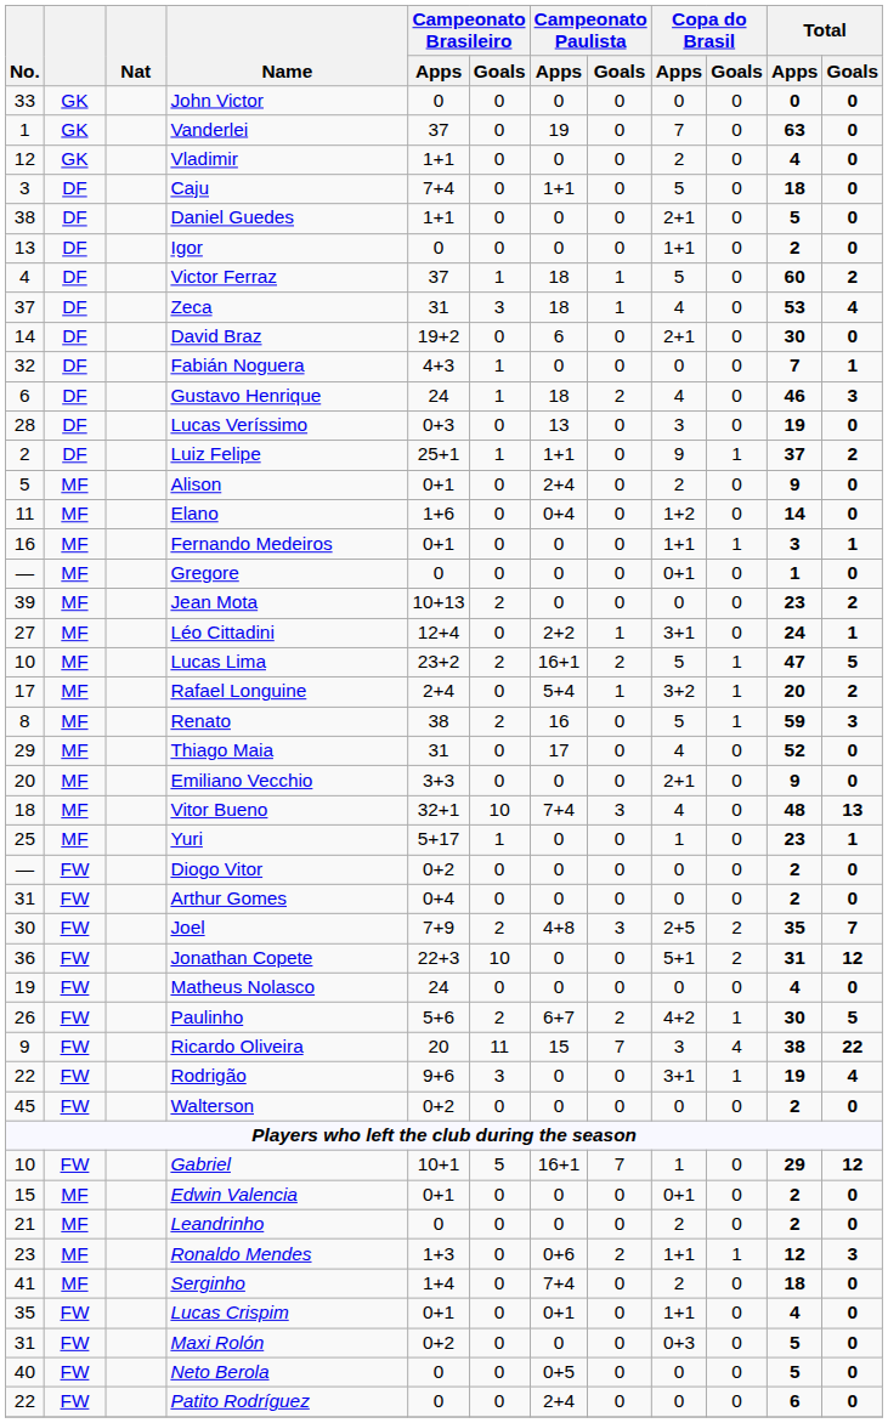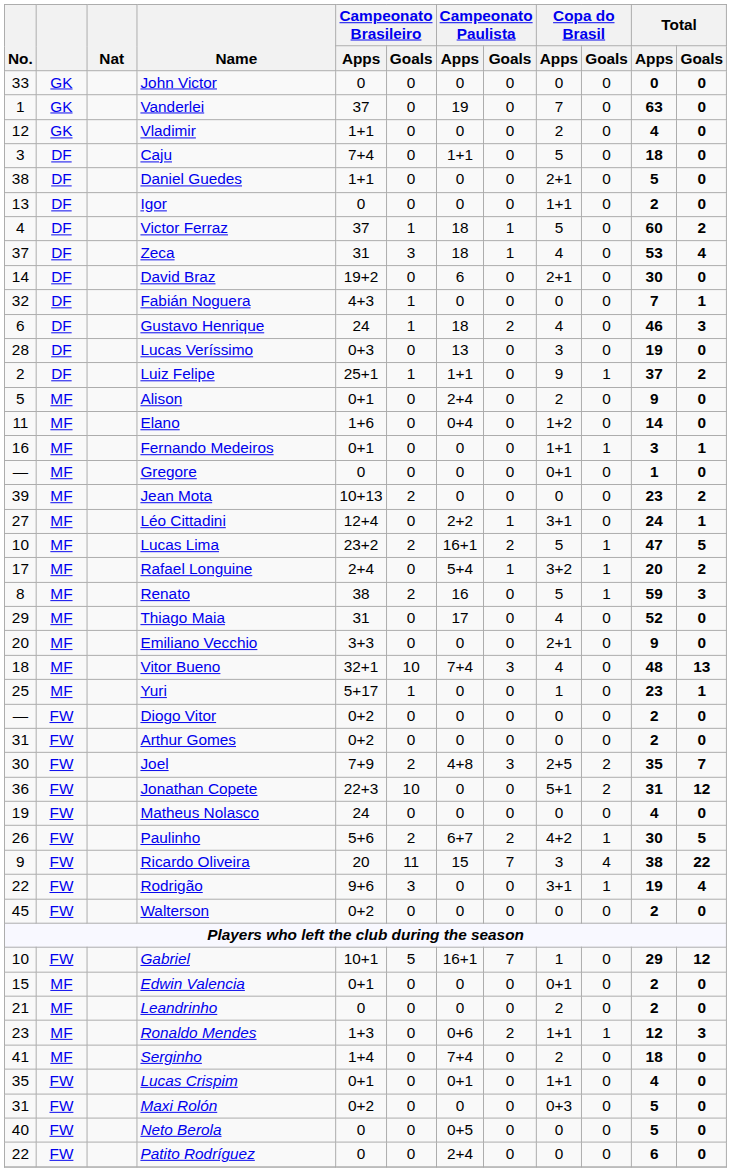 <table class="wikitable sortable" style="text-align:center">
 <tr>
 <th rowspan="2" width="20" valign="bottom">No.</th>
 <th rowspan="2" width="45" valign="bottom"></th>
 <th rowspan="2" width="45" valign="bottom">Nat</th>
 <th rowspan="2" width="200" valign="bottom">Name</th>
 <th colspan="2" width="85"><a href='#'>Campeonato Brasileiro</a></th>
 <th colspan="2" width="85"><a href='#'>Campeonato Paulista</a></th>
 <th colspan="2" width="85"><a href='#'>Copa do Brasil</a></th>
 <th colspan="2" width="85">Total</th>
 </tr>
 <tr>
 <th>Apps</th>
 <th>Goals</th>
 <th>Apps</th>
 <th>Goals</th>
 <th>Apps</th>
 <th>Goals</th>
 <th>Apps</th>
 <th>Goals</th>
 </tr>
 <tr>
 <td>33</td>
 <td><a href='#'>GK</a></td>
 <td></td>
 <td align=left><a href='#'>John Victor</a></td>
 <td>0</td>
 <td>0</td>
 <td>0</td>
 <td>0</td>
 <td>0</td>
 <td>0</td>
 <td><strong>0</strong></td>
 <td><strong>0</strong></td>
 </tr>
 <tr>
 <td>1</td>
 <td><a href='#'>GK</a></td>
 <td></td>
 <td align=left><a href='#'>Vanderlei</a></td>
 <td>37</td>
 <td>0</td>
 <td>19</td>
 <td>0</td>
 <td>7</td>
 <td>0</td>
 <td><strong>63</strong></td>
 <td><strong>0</strong></td>
 </tr>
 <tr>
 <td>12</td>
 <td><a href='#'>GK</a></td>
 <td></td>
 <td align=left><a href='#'>Vladimir</a></td>
 <td>1+1</td>
 <td>0</td>
 <td>0</td>
 <td>0</td>
 <td>2</td>
 <td>0</td>
 <td><strong>4</strong></td>
 <td><strong>0</strong></td>
 </tr>
 <tr>
 <td>3</td>
 <td><a href='#'>DF</a></td>
 <td></td>
 <td align=left><a href='#'>Caju</a></td>
 <td>7+4</td>
 <td>0</td>
 <td>1+1</td>
 <td>0</td>
 <td>5</td>
 <td>0</td>
 <td><strong>18</strong></td>
 <td><strong>0</strong></td>
 </tr>
 <tr>
 <td>38</td>
 <td><a href='#'>DF</a></td>
 <td></td>
 <td align=left><a href='#'>Daniel Guedes</a></td>
 <td>1+1</td>
 <td>0</td>
 <td>0</td>
 <td>0</td>
 <td>2+1</td>
 <td>0</td>
 <td><strong>5</strong></td>
 <td><strong>0</strong></td>
 </tr>
 <tr>
 <td>13</td>
 <td><a href='#'>DF</a></td>
 <td></td>
 <td align=left><a href='#'>Igor</a></td>
 <td>0</td>
 <td>0</td>
 <td>0</td>
 <td>0</td>
 <td>1+1</td>
 <td>0</td>
 <td><strong>2</strong></td>
 <td><strong>0</strong></td>
 </tr>
 <tr>
 <td>4</td>
 <td><a href='#'>DF</a></td>
 <td></td>
 <td align=left><a href='#'>Victor Ferraz</a></td>
 <td>37</td>
 <td>1</td>
 <td>18</td>
 <td>1</td>
 <td>5</td>
 <td>0</td>
 <td><strong>60</strong></td>
 <td><strong>2</strong></td>
 </tr>
 <tr>
 <td>37</td>
 <td><a href='#'>DF</a></td>
 <td></td>
 <td align=left><a href='#'>Zeca</a></td>
 <td>31</td>
 <td>3</td>
 <td>18</td>
 <td>1</td>
 <td>4</td>
 <td>0</td>
 <td><strong>53</strong></td>
 <td><strong>4</strong></td>
 </tr>
 <tr>
 <td>14</td>
 <td><a href='#'>DF</a></td>
 <td></td>
 <td align=left><a href='#'>David Braz</a></td>
 <td>19+2</td>
 <td>0</td>
 <td>6</td>
 <td>0</td>
 <td>2+1</td>
 <td>0</td>
 <td><strong>30</strong></td>
 <td><strong>0</strong></td>
 </tr>
 <tr>
 <td>32</td>
 <td><a href='#'>DF</a></td>
 <td></td>
 <td align=left><a href='#'>Fabián Noguera</a></td>
 <td>4+3</td>
 <td>1</td>
 <td>0</td>
 <td>0</td>
 <td>0</td>
 <td>0</td>
 <td><strong>7</strong></td>
 <td><strong>1</strong></td>
 </tr>
 <tr>
 <td>6</td>
 <td><a href='#'>DF</a></td>
 <td></td>
 <td align=left><a href='#'>Gustavo Henrique</a></td>
 <td>24</td>
 <td>1</td>
 <td>18</td>
 <td>2</td>
 <td>4</td>
 <td>0</td>
 <td><strong>46</strong></td>
 <td><strong>3</strong></td>
 </tr>
 <tr>
 <td>28</td>
 <td><a href='#'>DF</a></td>
 <td></td>
 <td align=left><a href='#'>Lucas Veríssimo</a></td>
 <td>0+3</td>
 <td>0</td>
 <td>13</td>
 <td>0</td>
 <td>3</td>
 <td>0</td>
 <td><strong>19</strong></td>
 <td><strong>0</strong></td>
 </tr>
 <tr>
 <td>2</td>
 <td><a href='#'>DF</a></td>
 <td></td>
 <td align=left><a href='#'>Luiz Felipe</a></td>
 <td>25+1</td>
 <td>1</td>
 <td>1+1</td>
 <td>0</td>
 <td>9</td>
 <td>1</td>
 <td><strong>37</strong></td>
 <td><strong>2</strong></td>
 </tr>
 <tr>
 <td>5</td>
 <td><a href='#'>MF</a></td>
 <td></td>
 <td align=left><a href='#'>Alison</a></td>
 <td>0+1</td>
 <td>0</td>
 <td>2+4</td>
 <td>0</td>
 <td>2</td>
 <td>0</td>
 <td><strong>9</strong></td>
 <td><strong>0</strong></td>
 </tr>
 <tr>
 <td>11</td>
 <td><a href='#'>MF</a></td>
 <td></td>
 <td align=left><a href='#'>Elano</a></td>
 <td>1+6</td>
 <td>0</td>
 <td>0+4</td>
 <td>0</td>
 <td>1+2</td>
 <td>0</td>
 <td><strong>14</strong></td>
 <td><strong>0</strong></td>
 </tr>
 <tr>
 <td>16</td>
 <td><a href='#'>MF</a></td>
 <td></td>
 <td align=left><a href='#'>Fernando Medeiros</a></td>
 <td>0+1</td>
 <td>0</td>
 <td>0</td>
 <td>0</td>
 <td>1+1</td>
 <td>1</td>
 <td><strong>3</strong></td>
 <td><strong>1</strong></td>
 </tr>
 <tr>
 <td>—</td>
 <td><a href='#'>MF</a></td>
 <td></td>
 <td align=left><a href='#'>Gregore</a></td>
 <td>0</td>
 <td>0</td>
 <td>0</td>
 <td>0</td>
 <td>0+1</td>
 <td>0</td>
 <td><strong>1</strong></td>
 <td><strong>0</strong></td>
 </tr>
 <tr>
 <td>39</td>
 <td><a href='#'>MF</a></td>
 <td></td>
 <td align=left><a href='#'>Jean Mota</a></td>
 <td>10+13</td>
 <td>2</td>
 <td>0</td>
 <td>0</td>
 <td>0</td>
 <td>0</td>
 <td><strong>23</strong></td>
 <td><strong>2</strong></td>
 </tr>
 <tr>
 <td>27</td>
 <td><a href='#'>MF</a></td>
 <td></td>
 <td align=left><a href='#'>Léo Cittadini</a></td>
 <td>12+4</td>
 <td>0</td>
 <td>2+2</td>
 <td>1</td>
 <td>3+1</td>
 <td>0</td>
 <td><strong>24</strong></td>
 <td><strong>1</strong></td>
 </tr>
 <tr>
 <td>10</td>
 <td><a href='#'>MF</a></td>
 <td></td>
 <td align=left><a href='#'>Lucas Lima</a></td>
 <td>23+2</td>
 <td>2</td>
 <td>16+1</td>
 <td>2</td>
 <td>5</td>
 <td>1</td>
 <td><strong>47</strong></td>
 <td><strong>5</strong></td>
 </tr>
 <tr>
 <td>17</td>
 <td><a href='#'>MF</a></td>
 <td></td>
 <td align=left><a href='#'>Rafael Longuine</a></td>
 <td>2+4</td>
 <td>0</td>
 <td>5+4</td>
 <td>1</td>
 <td>3+2</td>
 <td>1</td>
 <td><strong>20</strong></td>
 <td><strong>2</strong></td>
 </tr>
 <tr>
 <td>8</td>
 <td><a href='#'>MF</a></td>
 <td></td>
 <td align=left><a href='#'>Renato</a></td>
 <td>38</td>
 <td>2</td>
 <td>16</td>
 <td>0</td>
 <td>5</td>
 <td>1</td>
 <td><strong>59</strong></td>
 <td><strong>3</strong></td>
 </tr>
 <tr>
 <td>29</td>
 <td><a href='#'>MF</a></td>
 <td></td>
 <td align=left><a href='#'>Thiago Maia</a></td>
 <td>31</td>
 <td>0</td>
 <td>17</td>
 <td>0</td>
 <td>4</td>
 <td>0</td>
 <td><strong>52</strong></td>
 <td><strong>0</strong></td>
 </tr>
 <tr>
 <td>20</td>
 <td><a href='#'>MF</a></td>
 <td></td>
 <td align=left><a href='#'>Emiliano Vecchio</a></td>
 <td>3+3</td>
 <td>0</td>
 <td>0</td>
 <td>0</td>
 <td>2+1</td>
 <td>0</td>
 <td><strong>9</strong></td>
 <td><strong>0</strong></td>
 </tr>
 <tr>
 <td>18</td>
 <td><a href='#'>MF</a></td>
 <td></td>
 <td align=left><a href='#'>Vitor Bueno</a></td>
 <td>32+1</td>
 <td>10</td>
 <td>7+4</td>
 <td>3</td>
 <td>4</td>
 <td>0</td>
 <td><strong>48</strong></td>
 <td><strong>13</strong></td>
 </tr>
 <tr>
 <td>25</td>
 <td><a href='#'>MF</a></td>
 <td></td>
 <td align=left><a href='#'>Yuri</a></td>
 <td>5+17</td>
 <td>1</td>
 <td>0</td>
 <td>0</td>
 <td>1</td>
 <td>0</td>
 <td><strong>23</strong></td>
 <td><strong>1</strong></td>
 </tr>
 <tr>
 <td>—</td>
 <td><a href='#'>FW</a></td>
 <td></td>
 <td align=left><a href='#'>Diogo Vitor</a></td>
 <td>0+2</td>
 <td>0</td>
 <td>0</td>
 <td>0</td>
 <td>0</td>
 <td>0</td>
 <td><strong>2</strong></td>
 <td><strong>0</strong></td>
 </tr>
 <tr>
 <td>31</td>
 <td><a href='#'>FW</a></td>
 <td></td>
 <td align=left><a href='#'>Arthur Gomes</a></td>
-<td>0+4</td>
+<td>0+2</td>
 <td>0</td>
 <td>0</td>
 <td>0</td>
 <td>0</td>
 <td>0</td>
 <td><strong>2</strong></td>
 <td><strong>0</strong></td>
 </tr>
 <tr>
 <td>30</td>
 <td><a href='#'>FW</a></td>
 <td></td>
 <td align=left><a href='#'>Joel</a></td>
 <td>7+9</td>
 <td>2</td>
 <td>4+8</td>
 <td>3</td>
 <td>2+5</td>
 <td>2</td>
 <td><strong>35</strong></td>
 <td><strong>7</strong></td>
 </tr>
 <tr>
 <td>36</td>
 <td><a href='#'>FW</a></td>
 <td></td>
 <td align=left><a href='#'>Jonathan Copete</a></td>
 <td>22+3</td>
 <td>10</td>
 <td>0</td>
 <td>0</td>
 <td>5+1</td>
 <td>2</td>
 <td><strong>31</strong></td>
 <td><strong>12</strong></td>
 </tr>
 <tr>
 <td>19</td>
 <td><a href='#'>FW</a></td>
 <td></td>
 <td align=left><a href='#'>Matheus Nolasco</a></td>
 <td>24</td>
 <td>0</td>
 <td>0</td>
 <td>0</td>
 <td>0</td>
 <td>0</td>
 <td><strong>4</strong></td>
 <td><strong>0</strong></td>
 </tr>
 <tr>
 <td>26</td>
 <td><a href='#'>FW</a></td>
 <td></td>
 <td align=left><a href='#'>Paulinho</a></td>
 <td>5+6</td>
 <td>2</td>
 <td>6+7</td>
 <td>2</td>
 <td>4+2</td>
 <td>1</td>
 <td><strong>30</strong></td>
 <td><strong>5</strong></td>
 </tr>
 <tr>
 <td>9</td>
 <td><a href='#'>FW</a></td>
 <td></td>
 <td align=left><a href='#'>Ricardo Oliveira</a></td>
 <td>20</td>
 <td>11</td>
 <td>15</td>
 <td>7</td>
 <td>3</td>
 <td>4</td>
 <td><strong>38</strong></td>
 <td><strong>22</strong></td>
 </tr>
 <tr>
 <td>22</td>
 <td><a href='#'>FW</a></td>
 <td></td>
 <td align=left><a href='#'>Rodrigão</a></td>
 <td>9+6</td>
 <td>3</td>
 <td>0</td>
 <td>0</td>
 <td>3+1</td>
 <td>1</td>
 <td><strong>19</strong></td>
 <td><strong>4</strong></td>
 </tr>
 <tr>
 <td>45</td>
 <td><a href='#'>FW</a></td>
 <td></td>
 <td align=left><a href='#'>Walterson</a></td>
 <td>0+2</td>
 <td>0</td>
 <td>0</td>
 <td>0</td>
 <td>0</td>
 <td>0</td>
 <td><strong>2</strong></td>
 <td><strong>0</strong></td>
 </tr>
 <tr>
 <th colspan=13 style="background: #F8F8FF" align=center><em>Players who left the club during the season</em></th>
 </tr>
 <tr>
 <td>10</td>
 <td><a href='#'>FW</a></td>
 <td></td>
 <td align=left><em><a href='#'>Gabriel</a></em></td>
 <td>10+1</td>
 <td>5</td>
 <td>16+1</td>
 <td>7</td>
 <td>1</td>
 <td>0</td>
 <td><strong>29</strong></td>
 <td><strong>12</strong></td>
 </tr>
 <tr>
 <td>15</td>
 <td><a href='#'>MF</a></td>
 <td></td>
 <td align=left><em><a href='#'>Edwin Valencia</a></em></td>
 <td>0+1</td>
 <td>0</td>
 <td>0</td>
 <td>0</td>
 <td>0+1</td>
 <td>0</td>
 <td><strong>2</strong></td>
 <td><strong>0</strong></td>
 </tr>
 <tr>
 <td>21</td>
 <td><a href='#'>MF</a></td>
 <td></td>
 <td align=left><em><a href='#'>Leandrinho</a></em></td>
 <td>0</td>
 <td>0</td>
 <td>0</td>
 <td>0</td>
 <td>2</td>
 <td>0</td>
 <td><strong>2</strong></td>
 <td><strong>0</strong></td>
 </tr>
 <tr>
 <td>23</td>
 <td><a href='#'>MF</a></td>
 <td></td>
 <td align=left><em><a href='#'>Ronaldo Mendes</a></em></td>
 <td>1+3</td>
 <td>0</td>
 <td>0+6</td>
 <td>2</td>
 <td>1+1</td>
 <td>1</td>
 <td><strong>12</strong></td>
 <td><strong>3</strong></td>
 </tr>
 <tr>
 <td>41</td>
 <td><a href='#'>MF</a></td>
 <td></td>
 <td align=left><em><a href='#'>Serginho</a></em></td>
 <td>1+4</td>
 <td>0</td>
 <td>7+4</td>
 <td>0</td>
 <td>2</td>
 <td>0</td>
 <td><strong>18</strong></td>
 <td><strong>0</strong></td>
 </tr>
 <tr>
 <td>35</td>
 <td><a href='#'>FW</a></td>
 <td></td>
 <td align=left><em><a href='#'>Lucas Crispim</a></em></td>
 <td>0+1</td>
 <td>0</td>
 <td>0+1</td>
 <td>0</td>
 <td>1+1</td>
 <td>0</td>
 <td><strong>4</strong></td>
 <td><strong>0</strong></td>
 </tr>
 <tr>
 <td>31</td>
 <td><a href='#'>FW</a></td>
 <td></td>
 <td align=left><em><a href='#'>Maxi Rolón</a></em></td>
 <td>0+2</td>
 <td>0</td>
 <td>0</td>
 <td>0</td>
 <td>0+3</td>
 <td>0</td>
 <td><strong>5</strong></td>
 <td><strong>0</strong></td>
 </tr>
 <tr>
 <td>40</td>
 <td><a href='#'>FW</a></td>
 <td></td>
 <td align=left><em><a href='#'>Neto Berola</a></em></td>
 <td>0</td>
 <td>0</td>
 <td>0+5</td>
 <td>0</td>
 <td>0</td>
 <td>0</td>
 <td><strong>5</strong></td>
 <td><strong>0</strong></td>
 </tr>
 <tr>
 <td>22</td>
 <td><a href='#'>FW</a></td>
 <td></td>
 <td align=left><em><a href='#'>Patito Rodríguez</a></em></td>
 <td>0</td>
 <td>0</td>
 <td>2+4</td>
 <td>0</td>
 <td>0</td>
 <td>0</td>
 <td><strong>6</strong></td>
 <td><strong>0</strong></td>
 </tr>
 <tr>
 </tr>
 </table>
